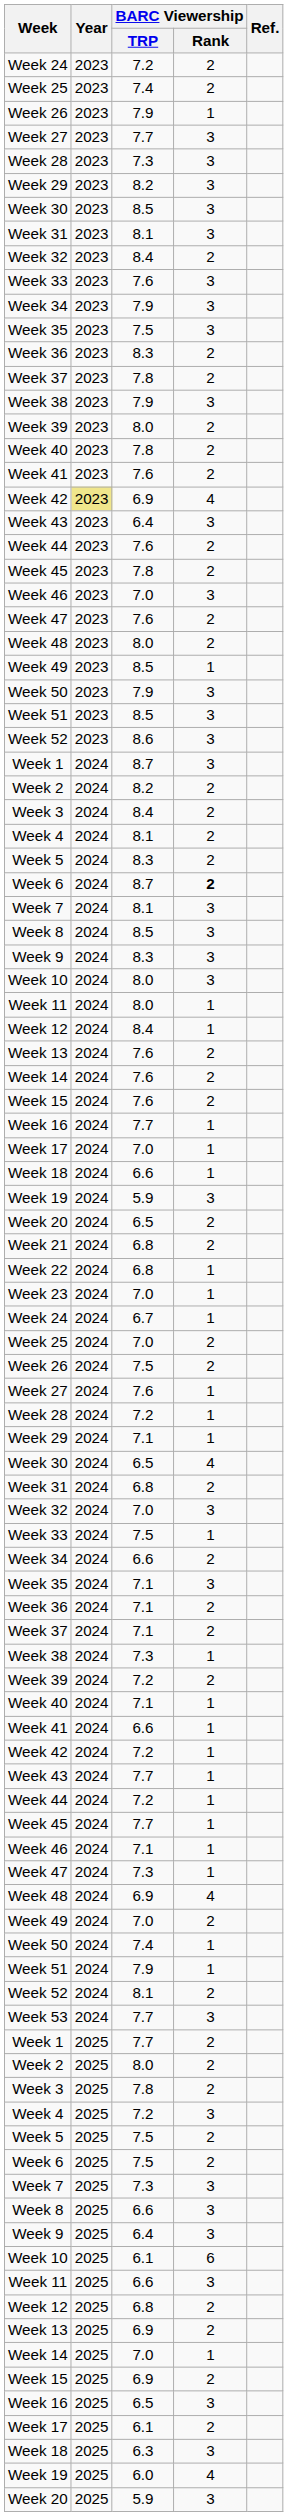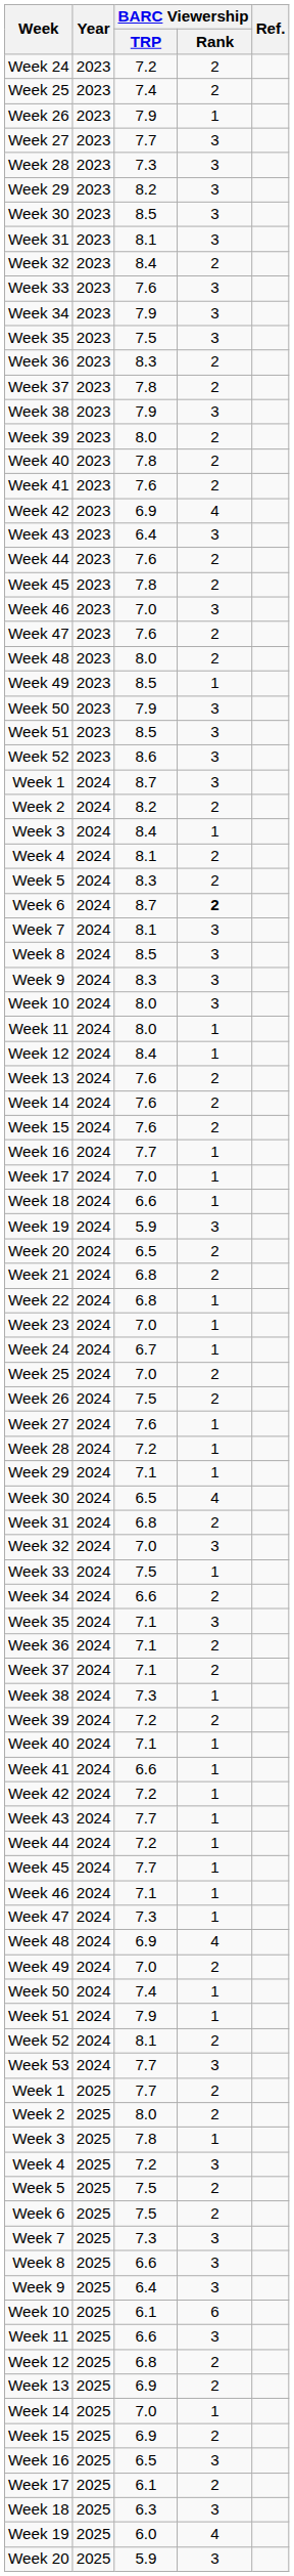 <table class="wikitable sortable" style="text-align:center">
 <tr>
 <th rowspan="2">Week</th>
 <th rowspan="2">Year</th>
 <th colspan="2"><a href='#'>BARC</a> Viewership</th>
 <th rowspan="2">Ref.</th>
 </tr>
 <tr>
 <th><a href='#'>TRP</a></th>
 <th>Rank</th>
 </tr>
 <tr>
 <td>Week 24</td>
 <td>2023</td>
 <td>7.2</td>
 <td>2</td>
 <td></td>
 </tr>
 <tr>
 <td>Week 25</td>
 <td>2023</td>
 <td>7.4</td>
 <td>2</td>
 <td></td>
 </tr>
 <tr>
 <td>Week 26</td>
 <td>2023</td>
 <td>7.9</td>
 <td>1</td>
 <td></td>
 </tr>
 <tr>
 <td>Week 27</td>
 <td>2023</td>
 <td>7.7</td>
 <td>3</td>
 <td></td>
 </tr>
 <tr>
 <td>Week 28</td>
 <td>2023</td>
 <td>7.3</td>
 <td>3</td>
 <td></td>
 </tr>
 <tr>
 <td>Week 29</td>
 <td>2023</td>
 <td>8.2</td>
 <td>3</td>
 <td></td>
 </tr>
 <tr>
 <td>Week 30</td>
 <td>2023</td>
 <td>8.5</td>
 <td>3</td>
 <td></td>
 </tr>
 <tr>
 <td>Week 31</td>
 <td>2023</td>
 <td>8.1</td>
 <td>3</td>
 <td></td>
 </tr>
 <tr>
 <td>Week 32</td>
 <td>2023</td>
 <td>8.4</td>
 <td>2</td>
 <td></td>
 </tr>
 <tr>
 <td>Week 33</td>
 <td>2023</td>
 <td>7.6</td>
 <td>3</td>
 <td></td>
 </tr>
 <tr>
 <td>Week 34</td>
 <td>2023</td>
 <td>7.9</td>
 <td>3</td>
 <td></td>
 </tr>
 <tr>
 <td>Week 35</td>
 <td>2023</td>
 <td>7.5</td>
 <td>3</td>
 <td></td>
 </tr>
 <tr>
 <td>Week 36</td>
 <td>2023</td>
 <td>8.3</td>
 <td>2</td>
 <td></td>
 </tr>
 <tr>
 <td>Week 37</td>
 <td>2023</td>
 <td>7.8</td>
 <td>2</td>
 <td></td>
 </tr>
 <tr>
 <td>Week 38</td>
 <td>2023</td>
 <td>7.9</td>
 <td>3</td>
 <td></td>
 </tr>
 <tr>
 <td>Week 39</td>
 <td>2023</td>
 <td>8.0</td>
 <td>2</td>
 <td></td>
 </tr>
 <tr>
 <td>Week 40</td>
 <td>2023</td>
 <td>7.8</td>
 <td>2</td>
 <td></td>
 </tr>
 <tr>
 <td>Week 41</td>
 <td>2023</td>
 <td>7.6</td>
 <td>2</td>
 <td></td>
 </tr>
 <tr>
 <td>Week 42</td>
-<td style="background: khaki;">2023</td>
+<td>2023</td>
 <td>6.9</td>
 <td>4</td>
 <td></td>
 </tr>
 <tr>
 <td>Week 43</td>
 <td>2023</td>
 <td>6.4</td>
 <td>3</td>
 <td></td>
 </tr>
 <tr>
 <td>Week 44</td>
 <td>2023</td>
 <td>7.6</td>
 <td>2</td>
 <td></td>
 </tr>
 <tr>
 <td>Week 45</td>
 <td>2023</td>
 <td>7.8</td>
 <td>2</td>
 <td></td>
 </tr>
 <tr>
 <td>Week 46</td>
 <td>2023</td>
 <td>7.0</td>
 <td>3</td>
 <td></td>
 </tr>
 <tr>
 <td>Week 47</td>
 <td>2023</td>
 <td>7.6</td>
 <td>2</td>
 <td></td>
 </tr>
 <tr>
 <td>Week 48</td>
 <td>2023</td>
 <td>8.0</td>
 <td>2</td>
 <td></td>
 </tr>
 <tr>
 <td>Week 49</td>
 <td>2023</td>
 <td>8.5</td>
 <td>1</td>
 <td></td>
 </tr>
 <tr>
 <td>Week 50</td>
 <td>2023</td>
 <td>7.9</td>
 <td>3</td>
 <td></td>
 </tr>
 <tr>
 <td>Week 51</td>
 <td>2023</td>
 <td>8.5</td>
 <td>3</td>
 <td></td>
 </tr>
 <tr>
 <td>Week 52</td>
 <td>2023</td>
 <td>8.6</td>
 <td>3</td>
 <td></td>
 </tr>
 <tr>
 <td>Week 1</td>
 <td>2024</td>
 <td>8.7</td>
 <td>3</td>
 <td></td>
 </tr>
 <tr>
 <td>Week 2</td>
 <td>2024</td>
 <td>8.2</td>
 <td>2</td>
 <td></td>
 </tr>
 <tr>
 <td>Week 3</td>
 <td>2024</td>
 <td>8.4</td>
-<td>2</td>
+<td>1</td>
 <td></td>
 </tr>
 <tr>
 <td>Week 4</td>
 <td>2024</td>
 <td>8.1</td>
 <td>2</td>
 <td></td>
 </tr>
 <tr>
 <td>Week 5</td>
 <td>2024</td>
 <td>8.3</td>
 <td>2</td>
 <td></td>
 </tr>
 <tr>
 <td>Week 6</td>
 <td>2024</td>
 <td>8.7</td>
 <td><strong>2</strong></td>
 <td></td>
 </tr>
 <tr>
 <td>Week 7</td>
 <td>2024</td>
 <td>8.1</td>
 <td>3</td>
 <td></td>
 </tr>
 <tr>
 <td>Week 8</td>
 <td>2024</td>
 <td>8.5</td>
 <td>3</td>
 <td></td>
 </tr>
 <tr>
 <td>Week 9</td>
 <td>2024</td>
 <td>8.3</td>
 <td>3</td>
 <td></td>
 </tr>
 <tr>
 <td>Week 10</td>
 <td>2024</td>
 <td>8.0</td>
 <td>3</td>
 <td></td>
 </tr>
 <tr>
 <td>Week 11</td>
 <td>2024</td>
 <td>8.0</td>
 <td>1</td>
 <td></td>
 </tr>
 <tr>
 <td>Week 12</td>
 <td>2024</td>
 <td>8.4</td>
 <td>1</td>
 <td></td>
 </tr>
 <tr>
 <td>Week 13</td>
 <td>2024</td>
 <td>7.6</td>
 <td>2</td>
 <td></td>
 </tr>
 <tr>
 <td>Week 14</td>
 <td>2024</td>
 <td>7.6</td>
 <td>2</td>
 <td></td>
 </tr>
 <tr>
 <td>Week 15</td>
 <td>2024</td>
 <td>7.6</td>
 <td>2</td>
 <td></td>
 </tr>
 <tr>
 <td>Week 16</td>
 <td>2024</td>
 <td>7.7</td>
 <td>1</td>
 <td></td>
 </tr>
 <tr>
 <td>Week 17</td>
 <td>2024</td>
 <td>7.0</td>
 <td>1</td>
 <td></td>
 </tr>
 <tr>
 <td>Week 18</td>
 <td>2024</td>
 <td>6.6</td>
 <td>1</td>
 <td></td>
 </tr>
 <tr>
 <td>Week 19</td>
 <td>2024</td>
 <td>5.9</td>
 <td>3</td>
 <td></td>
 </tr>
 <tr>
 <td>Week 20</td>
 <td>2024</td>
 <td>6.5</td>
 <td>2</td>
 <td></td>
 </tr>
 <tr>
 <td>Week 21</td>
 <td>2024</td>
 <td>6.8</td>
 <td>2</td>
 <td></td>
 </tr>
 <tr>
 <td>Week 22</td>
 <td>2024</td>
 <td>6.8</td>
 <td>1</td>
 <td></td>
 </tr>
 <tr>
 <td>Week 23</td>
 <td>2024</td>
 <td>7.0</td>
 <td>1</td>
 <td></td>
 </tr>
 <tr>
 <td>Week 24</td>
 <td>2024</td>
 <td>6.7</td>
 <td>1</td>
 <td></td>
 </tr>
 <tr>
 <td>Week 25</td>
 <td>2024</td>
 <td>7.0</td>
 <td>2</td>
 <td></td>
 </tr>
 <tr>
 <td>Week 26</td>
 <td>2024</td>
 <td>7.5</td>
 <td>2</td>
 <td></td>
 </tr>
 <tr>
 <td>Week 27</td>
 <td>2024</td>
 <td>7.6</td>
 <td>1</td>
 <td></td>
 </tr>
 <tr>
 <td>Week 28</td>
 <td>2024</td>
 <td>7.2</td>
 <td>1</td>
 <td></td>
 </tr>
 <tr>
 <td>Week 29</td>
 <td>2024</td>
 <td>7.1</td>
 <td>1</td>
 <td></td>
 </tr>
 <tr>
 <td>Week 30</td>
 <td>2024</td>
 <td>6.5</td>
 <td>4</td>
 <td></td>
 </tr>
 <tr>
 <td>Week 31</td>
 <td>2024</td>
 <td>6.8</td>
 <td>2</td>
 <td></td>
 </tr>
 <tr>
 <td>Week 32</td>
 <td>2024</td>
 <td>7.0</td>
 <td>3</td>
 <td></td>
 </tr>
 <tr>
 <td>Week 33</td>
 <td>2024</td>
 <td>7.5</td>
 <td>1</td>
 <td></td>
 </tr>
 <tr>
 <td>Week 34</td>
 <td>2024</td>
 <td>6.6</td>
 <td>2</td>
 <td></td>
 </tr>
 <tr>
 <td>Week 35</td>
 <td>2024</td>
 <td>7.1</td>
 <td>3</td>
 <td></td>
 </tr>
 <tr>
 <td>Week 36</td>
 <td>2024</td>
 <td>7.1</td>
 <td>2</td>
 <td></td>
 </tr>
 <tr>
 <td>Week 37</td>
 <td>2024</td>
 <td>7.1</td>
 <td>2</td>
 <td></td>
 </tr>
 <tr>
 <td>Week 38</td>
 <td>2024</td>
 <td>7.3</td>
 <td>1</td>
 <td></td>
 </tr>
 <tr>
 <td>Week 39</td>
 <td>2024</td>
 <td>7.2</td>
 <td>2</td>
 <td></td>
 </tr>
 <tr>
 <td>Week 40</td>
 <td>2024</td>
 <td>7.1</td>
 <td>1</td>
 <td></td>
 </tr>
 <tr>
 <td>Week 41</td>
 <td>2024</td>
 <td>6.6</td>
 <td>1</td>
 <td></td>
 </tr>
 <tr>
 <td>Week 42</td>
 <td>2024</td>
 <td>7.2</td>
 <td>1</td>
 <td></td>
 </tr>
 <tr>
 <td>Week 43</td>
 <td>2024</td>
 <td>7.7</td>
 <td>1</td>
 <td></td>
 </tr>
 <tr>
 <td>Week 44</td>
 <td>2024</td>
 <td>7.2</td>
 <td>1</td>
 <td></td>
 </tr>
 <tr>
 <td>Week 45</td>
 <td>2024</td>
 <td>7.7</td>
 <td>1</td>
 <td></td>
 </tr>
 <tr>
 <td>Week 46</td>
 <td>2024</td>
 <td>7.1</td>
 <td>1</td>
 <td></td>
 </tr>
 <tr>
 <td>Week 47</td>
 <td>2024</td>
 <td>7.3</td>
 <td>1</td>
 <td></td>
 </tr>
 <tr>
 <td>Week 48</td>
 <td>2024</td>
 <td>6.9</td>
 <td>4</td>
 <td></td>
 </tr>
 <tr>
 <td>Week 49</td>
 <td>2024</td>
 <td>7.0</td>
 <td>2</td>
 <td></td>
 </tr>
 <tr>
 <td>Week 50</td>
 <td>2024</td>
 <td>7.4</td>
 <td>1</td>
 <td></td>
 </tr>
 <tr>
 <td>Week 51</td>
 <td>2024</td>
 <td>7.9</td>
 <td>1</td>
 <td></td>
 </tr>
 <tr>
 <td>Week 52</td>
 <td>2024</td>
 <td>8.1</td>
 <td>2</td>
 <td></td>
 </tr>
 <tr>
 <td>Week 53</td>
 <td>2024</td>
 <td>7.7</td>
 <td>3</td>
 <td></td>
 </tr>
 <tr>
 <td>Week 1</td>
 <td>2025</td>
 <td>7.7</td>
 <td>2</td>
 <td></td>
 </tr>
 <tr>
 <td>Week 2</td>
 <td>2025</td>
 <td>8.0</td>
 <td>2</td>
 <td></td>
 </tr>
 <tr>
 <td>Week 3</td>
 <td>2025</td>
 <td>7.8</td>
-<td>2</td>
+<td>1</td>
 <td></td>
 </tr>
 <tr>
 <td>Week 4</td>
 <td>2025</td>
 <td>7.2</td>
 <td>3</td>
 <td></td>
 </tr>
 <tr>
 <td>Week 5</td>
 <td>2025</td>
 <td>7.5</td>
 <td>2</td>
 <td></td>
 </tr>
 <tr>
 <td>Week 6</td>
 <td>2025</td>
 <td>7.5</td>
 <td>2</td>
 <td></td>
 </tr>
 <tr>
 <td>Week 7</td>
 <td>2025</td>
 <td>7.3</td>
 <td>3</td>
 <td></td>
 </tr>
 <tr>
 <td>Week 8</td>
 <td>2025</td>
 <td>6.6</td>
 <td>3</td>
 <td></td>
 </tr>
 <tr>
 <td>Week 9</td>
 <td>2025</td>
 <td>6.4</td>
 <td>3</td>
 <td></td>
 </tr>
 <tr>
 <td>Week 10</td>
 <td>2025</td>
 <td>6.1</td>
 <td>6</td>
 <td></td>
 </tr>
 <tr>
 <td>Week 11</td>
 <td>2025</td>
 <td>6.6</td>
 <td>3</td>
 <td></td>
 </tr>
 <tr>
 <td>Week 12</td>
 <td>2025</td>
 <td>6.8</td>
 <td>2</td>
 <td></td>
 </tr>
 <tr>
 <td>Week 13</td>
 <td>2025</td>
 <td>6.9</td>
 <td>2</td>
 <td></td>
 </tr>
 <tr>
 <td>Week 14</td>
 <td>2025</td>
 <td>7.0</td>
 <td>1</td>
 <td></td>
 </tr>
 <tr>
 <td>Week 15</td>
 <td>2025</td>
 <td>6.9</td>
 <td>2</td>
 <td></td>
 </tr>
 <tr>
 <td>Week 16</td>
 <td>2025</td>
 <td>6.5</td>
 <td>3</td>
 <td></td>
 </tr>
 <tr>
 <td>Week 17</td>
 <td>2025</td>
 <td>6.1</td>
 <td>2</td>
 <td></td>
 </tr>
 <tr>
 <td>Week 18</td>
 <td>2025</td>
 <td>6.3</td>
 <td>3</td>
 <td></td>
 </tr>
 <tr>
 <td>Week 19</td>
 <td>2025</td>
 <td>6.0</td>
 <td>4</td>
 <td></td>
 </tr>
 <tr>
 <td>Week 20</td>
 <td>2025</td>
 <td>5.9</td>
 <td>3</td>
 <td></td>
 </tr>
 </table>
